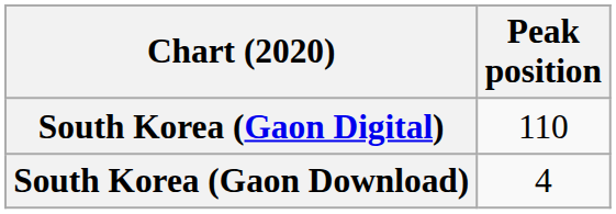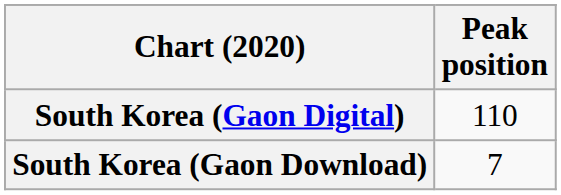 <table class="wikitable plainrowheaders" style="text-align:center">
 <tr>
 <th scope="col">Chart (2020)</th>
 <th scope="col">Peak<br>position</th>
 </tr>
 <tr>
 <th scope="row">South Korea (<a href='#'>Gaon Digital</a>)</th>
 <td>110</td>
 </tr>
 <tr>
 <th scope="row">South Korea (Gaon Download)</th>
-<td>4</td>
+<td>7</td>
 </tr>
 </table>
